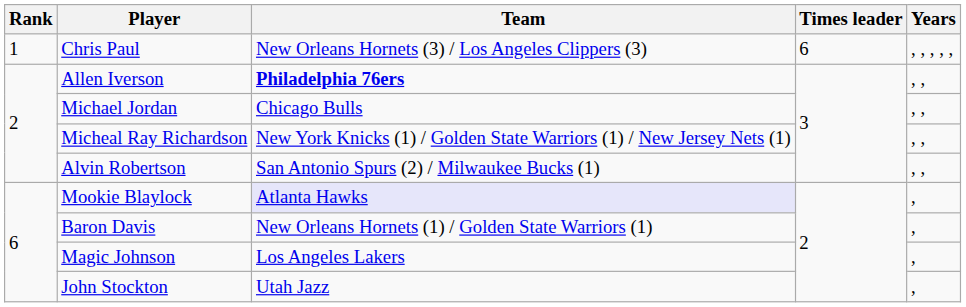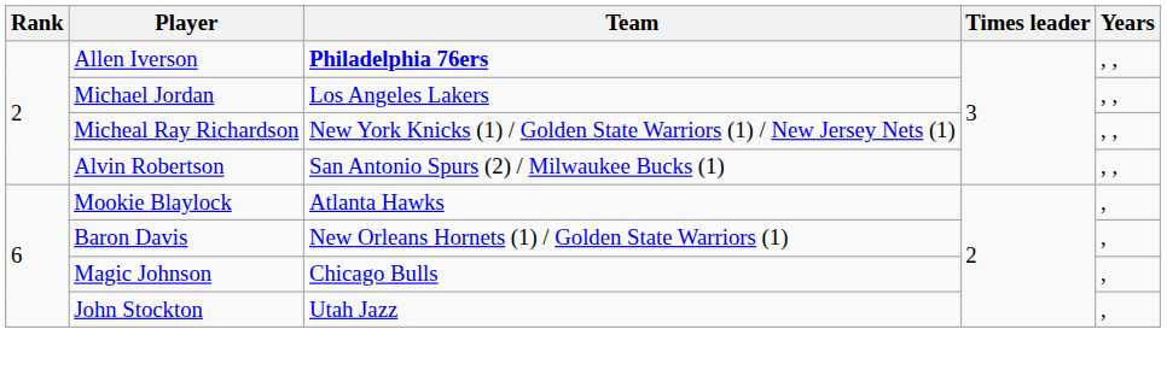 <table class="wikitable">
 <tr>
 <th>Rank</th>
 <th>Player</th>
 <th>Team</th>
 <th>Times leader</th>
 <th>Years</th>
-</tr>
-<tr>
-<td>1</td>
-<td><a href='#'>Chris Paul</a></td>
-<td><a href='#'>New Orleans Hornets</a> (3) / <a href='#'>Los Angeles Clippers</a> (3)</td>
-<td>6</td>
-<td>, , , , , </td>
 </tr>
 <tr>
 <td rowspan="4">2</td>
 <td><a href='#'>Allen Iverson</a></td>
 <td><strong><a href='#'>Philadelphia 76ers</a></strong></td>
 <td rowspan="4">3</td>
 <td>, , </td>
 </tr>
 <tr>
 <td><a href='#'>Michael Jordan</a></td>
-<td><a href='#'>Chicago Bulls</a></td>
+<td><a href='#'>Los Angeles Lakers</a></td>
 <td>, , </td>
 </tr>
 <tr>
 <td><a href='#'>Micheal Ray Richardson</a></td>
 <td><a href='#'>New York Knicks</a> (1) / <a href='#'>Golden State Warriors</a> (1) / <a href='#'>New Jersey Nets</a> (1)</td>
 <td>, , </td>
 </tr>
 <tr>
 <td><a href='#'>Alvin Robertson</a></td>
 <td><a href='#'>San Antonio Spurs</a> (2) / <a href='#'>Milwaukee Bucks</a> (1)</td>
 <td>, , </td>
 </tr>
 <tr>
 <td rowspan="4">6</td>
 <td><a href='#'>Mookie Blaylock</a></td>
-<td style="background: lavender;"><a href='#'>Atlanta Hawks</a></td>
+<td><a href='#'>Atlanta Hawks</a></td>
 <td rowspan="4">2</td>
 <td>, </td>
 </tr>
 <tr>
 <td><a href='#'>Baron Davis</a></td>
 <td><a href='#'>New Orleans Hornets</a> (1) / <a href='#'>Golden State Warriors</a> (1)</td>
 <td>, </td>
 </tr>
 <tr>
 <td><a href='#'>Magic Johnson</a></td>
-<td><a href='#'>Los Angeles Lakers</a></td>
+<td><a href='#'>Chicago Bulls</a></td>
 <td>, </td>
 </tr>
 <tr>
 <td><a href='#'>John Stockton</a></td>
 <td><a href='#'>Utah Jazz</a></td>
 <td>, </td>
 </tr>
 </table>
